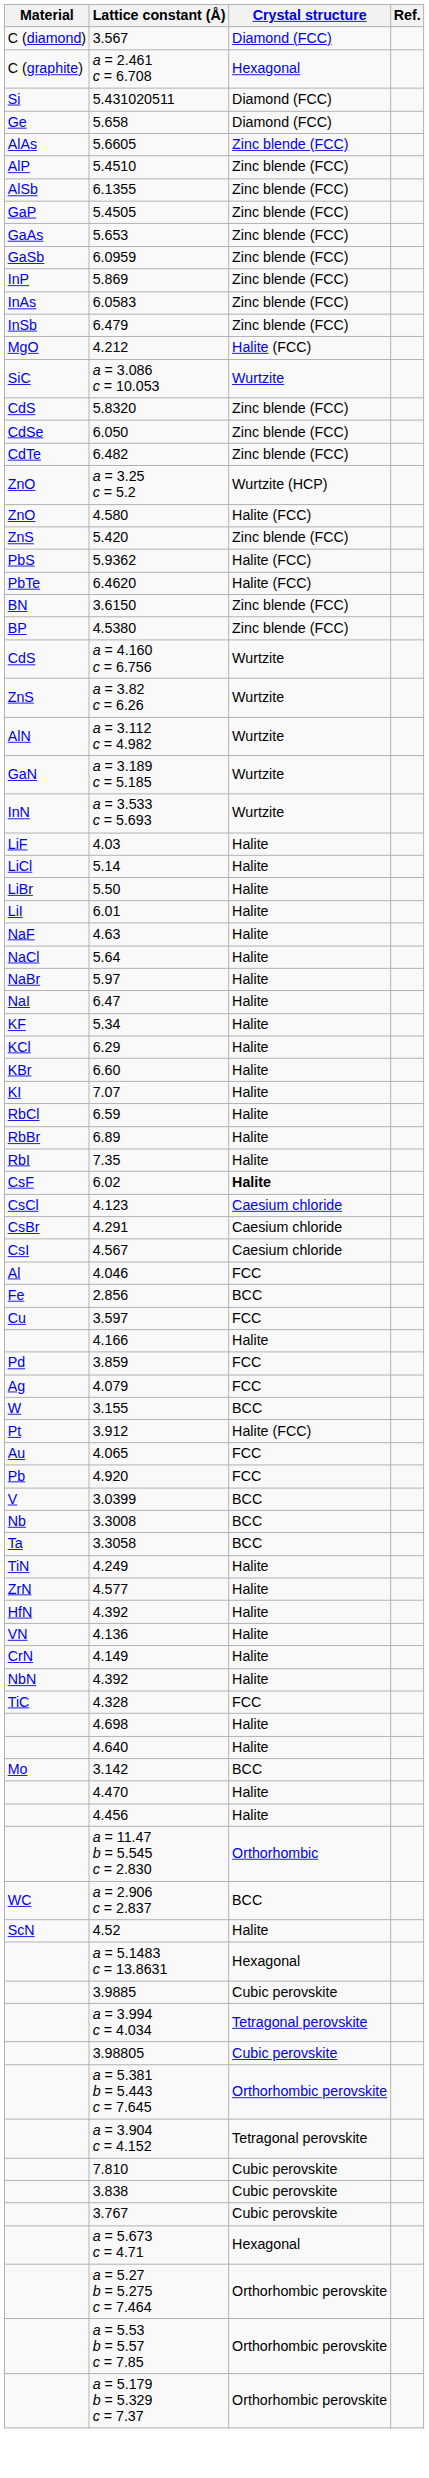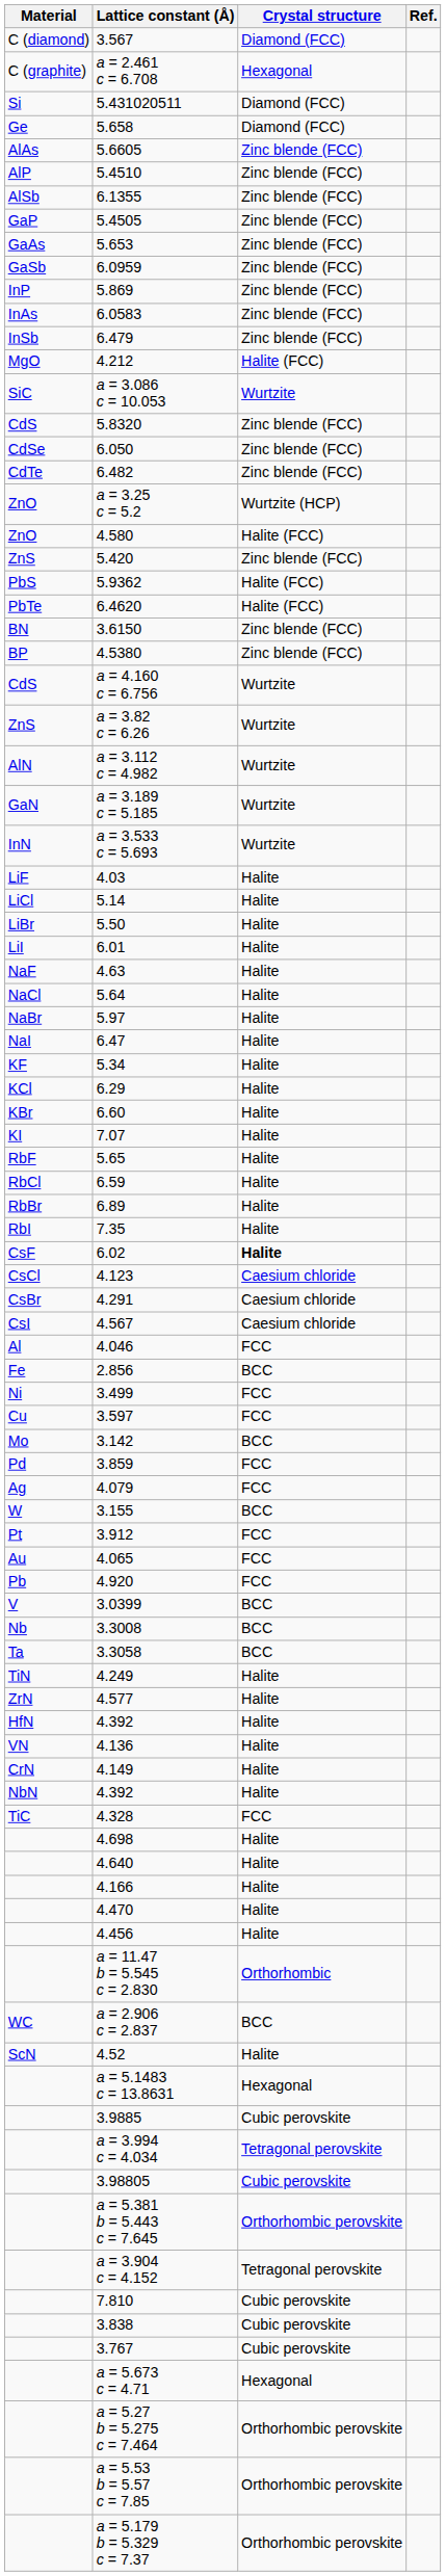 <table class="wikitable">
 <tr>
 <th>Material</th>
 <th>Lattice constant (Å)</th>
 <th><a href='#'>Crystal structure</a></th>
 <th>Ref.</th>
 </tr>
 <tr>
 <td>C (<a href='#'>diamond</a>)</td>
 <td>3.567</td>
 <td><a href='#'>Diamond (FCC)</a></td>
 <td></td>
 </tr>
 <tr>
 <td>C (<a href='#'>graphite</a>)</td>
 <td><em>a</em> = 2.461<br><em>c</em> = 6.708</td>
 <td><a href='#'>Hexagonal</a></td>
 <td></td>
 </tr>
 <tr>
 <td><a href='#'>Si</a></td>
 <td>5.431020511</td>
 <td>Diamond (FCC)</td>
 <td></td>
 </tr>
 <tr>
 <td><a href='#'>Ge</a></td>
 <td>5.658</td>
 <td>Diamond (FCC)</td>
 <td></td>
 </tr>
 <tr>
 <td><a href='#'>AlAs</a></td>
 <td>5.6605</td>
 <td><a href='#'>Zinc blende (FCC)</a></td>
 <td></td>
 </tr>
 <tr>
 <td><a href='#'>AlP</a></td>
 <td>5.4510</td>
 <td>Zinc blende (FCC)</td>
 <td></td>
 </tr>
 <tr>
 <td><a href='#'>AlSb</a></td>
 <td>6.1355</td>
 <td>Zinc blende (FCC)</td>
 <td></td>
 </tr>
 <tr>
 <td><a href='#'>GaP</a></td>
 <td>5.4505</td>
 <td>Zinc blende (FCC)</td>
 <td></td>
 </tr>
 <tr>
 <td><a href='#'>GaAs</a></td>
 <td>5.653</td>
 <td>Zinc blende (FCC)</td>
 <td></td>
 </tr>
 <tr>
 <td><a href='#'>GaSb</a></td>
 <td>6.0959</td>
 <td>Zinc blende (FCC)</td>
 <td></td>
 </tr>
 <tr>
 <td><a href='#'>InP</a></td>
 <td>5.869</td>
 <td>Zinc blende (FCC)</td>
 <td></td>
 </tr>
 <tr>
 <td><a href='#'>InAs</a></td>
 <td>6.0583</td>
 <td>Zinc blende (FCC)</td>
 <td></td>
 </tr>
 <tr>
 <td><a href='#'>InSb</a></td>
 <td>6.479</td>
 <td>Zinc blende (FCC)</td>
 <td></td>
 </tr>
 <tr>
 <td><a href='#'>MgO</a></td>
 <td>4.212</td>
 <td><a href='#'>Halite</a> (FCC)</td>
 <td></td>
 </tr>
 <tr>
 <td><a href='#'>SiC</a></td>
 <td><em>a</em> = 3.086<br><em>c</em> = 10.053</td>
 <td><a href='#'>Wurtzite</a></td>
 <td></td>
 </tr>
 <tr>
 <td><a href='#'>CdS</a></td>
 <td>5.8320</td>
 <td>Zinc blende (FCC)</td>
 <td></td>
 </tr>
 <tr>
 <td><a href='#'>CdSe</a></td>
 <td>6.050</td>
 <td>Zinc blende (FCC)</td>
 <td></td>
 </tr>
 <tr>
 <td><a href='#'>CdTe</a></td>
 <td>6.482</td>
 <td>Zinc blende (FCC)</td>
 <td></td>
 </tr>
 <tr>
 <td><a href='#'>ZnO</a></td>
 <td><em>a</em> = 3.25<br><em>c</em> = 5.2</td>
 <td>Wurtzite (HCP)</td>
 <td></td>
 </tr>
 <tr>
 <td><a href='#'>ZnO</a></td>
 <td>4.580</td>
 <td>Halite (FCC)</td>
 <td></td>
 </tr>
 <tr>
 <td><a href='#'>ZnS</a></td>
 <td>5.420</td>
 <td>Zinc blende (FCC)</td>
 <td></td>
 </tr>
 <tr>
 <td><a href='#'>PbS</a></td>
 <td>5.9362</td>
 <td>Halite (FCC)</td>
 <td></td>
 </tr>
 <tr>
 <td><a href='#'>PbTe</a></td>
 <td>6.4620</td>
 <td>Halite (FCC)</td>
 <td></td>
 </tr>
 <tr>
 <td><a href='#'>BN</a></td>
 <td>3.6150</td>
 <td>Zinc blende (FCC)</td>
 <td></td>
 </tr>
 <tr>
 <td><a href='#'>BP</a></td>
 <td>4.5380</td>
 <td>Zinc blende (FCC)</td>
 <td></td>
 </tr>
 <tr>
 <td><a href='#'>CdS</a></td>
 <td><em>a</em> = 4.160<br><em>c</em> = 6.756</td>
 <td>Wurtzite</td>
 <td></td>
 </tr>
 <tr>
 <td><a href='#'>ZnS</a></td>
 <td><em>a</em> = 3.82<br><em>c</em> = 6.26</td>
 <td>Wurtzite</td>
 <td></td>
 </tr>
 <tr>
 <td><a href='#'>AlN</a></td>
 <td><em>a</em> = 3.112<br><em>c</em> = 4.982</td>
 <td>Wurtzite</td>
 <td></td>
 </tr>
 <tr>
 <td><a href='#'>GaN</a></td>
 <td><em>a</em> = 3.189<br><em>c</em> = 5.185</td>
 <td>Wurtzite</td>
 <td></td>
 </tr>
 <tr>
 <td><a href='#'>InN</a></td>
 <td><em>a</em> = 3.533<br><em>c</em> = 5.693</td>
 <td>Wurtzite</td>
 <td></td>
 </tr>
 <tr>
 <td><a href='#'>LiF</a></td>
 <td>4.03</td>
 <td>Halite</td>
 <td></td>
 </tr>
 <tr>
 <td><a href='#'>LiCl</a></td>
 <td>5.14</td>
 <td>Halite</td>
 <td></td>
 </tr>
 <tr>
 <td><a href='#'>LiBr</a></td>
 <td>5.50</td>
 <td>Halite</td>
 <td></td>
 </tr>
 <tr>
 <td><a href='#'>LiI</a></td>
 <td>6.01</td>
 <td>Halite</td>
 <td></td>
 </tr>
 <tr>
 <td><a href='#'>NaF</a></td>
 <td>4.63</td>
 <td>Halite</td>
 <td></td>
 </tr>
 <tr>
 <td><a href='#'>NaCl</a></td>
 <td>5.64</td>
 <td>Halite</td>
 <td></td>
 </tr>
 <tr>
 <td><a href='#'>NaBr</a></td>
 <td>5.97</td>
 <td>Halite</td>
 <td></td>
 </tr>
 <tr>
 <td><a href='#'>NaI</a></td>
 <td>6.47</td>
 <td>Halite</td>
 <td></td>
 </tr>
 <tr>
 <td><a href='#'>KF</a></td>
 <td>5.34</td>
 <td>Halite</td>
 <td></td>
 </tr>
 <tr>
 <td><a href='#'>KCl</a></td>
 <td>6.29</td>
 <td>Halite</td>
 <td></td>
 </tr>
 <tr>
 <td><a href='#'>KBr</a></td>
 <td>6.60</td>
 <td>Halite</td>
 <td></td>
 </tr>
 <tr>
 <td><a href='#'>KI</a></td>
 <td>7.07</td>
 <td>Halite</td>
 <td></td>
 </tr>
 <tr>
+<td><a href='#'>RbF</a></td>
+<td>5.65</td>
+<td>Halite</td>
+<td></td>
+</tr>
+<tr>
 <td><a href='#'>RbCl</a></td>
 <td>6.59</td>
 <td>Halite</td>
 <td></td>
 </tr>
 <tr>
 <td><a href='#'>RbBr</a></td>
 <td>6.89</td>
 <td>Halite</td>
 <td></td>
 </tr>
 <tr>
 <td><a href='#'>RbI</a></td>
 <td>7.35</td>
 <td>Halite</td>
 <td></td>
 </tr>
 <tr>
 <td><a href='#'>CsF</a></td>
 <td>6.02</td>
 <td><strong>Halite</strong></td>
 <td></td>
 </tr>
 <tr>
 <td><a href='#'>CsCl</a></td>
 <td>4.123</td>
 <td><a href='#'>Caesium chloride</a></td>
 <td></td>
 </tr>
 <tr>
 <td><a href='#'>CsBr</a></td>
 <td>4.291</td>
 <td>Caesium chloride</td>
 <td></td>
 </tr>
 <tr>
 <td><a href='#'>CsI</a></td>
 <td>4.567</td>
 <td>Caesium chloride</td>
 <td></td>
 </tr>
 <tr>
 <td><a href='#'>Al</a></td>
 <td>4.046</td>
 <td>FCC</td>
 <td></td>
 </tr>
 <tr>
 <td><a href='#'>Fe</a></td>
 <td>2.856</td>
 <td>BCC</td>
 <td></td>
 </tr>
 <tr>
+<td><a href='#'>Ni</a></td>
+<td>3.499</td>
+<td>FCC</td>
+<td></td>
+</tr>
+<tr>
 <td><a href='#'>Cu</a></td>
 <td>3.597</td>
 <td>FCC</td>
 <td></td>
 </tr>
 <tr>
-<td><a href='#'></a></td>
-<td>4.166</td>
-<td>Halite</td>
+<td><a href='#'>Mo</a></td>
+<td>3.142</td>
+<td>BCC</td>
 <td></td>
 </tr>
 <tr>
 <td><a href='#'>Pd</a></td>
 <td>3.859</td>
 <td>FCC</td>
 <td></td>
 </tr>
 <tr>
 <td><a href='#'>Ag</a></td>
 <td>4.079</td>
 <td>FCC</td>
 <td></td>
 </tr>
 <tr>
 <td><a href='#'>W</a></td>
 <td>3.155</td>
 <td>BCC</td>
 <td></td>
 </tr>
 <tr>
 <td><a href='#'>Pt</a></td>
 <td>3.912</td>
-<td>Halite (FCC)</td>
+<td>FCC</td>
 <td></td>
 </tr>
 <tr>
 <td><a href='#'>Au</a></td>
 <td>4.065</td>
 <td>FCC</td>
 <td></td>
 </tr>
 <tr>
 <td><a href='#'>Pb</a></td>
 <td>4.920</td>
 <td>FCC</td>
 <td></td>
 </tr>
 <tr>
 <td><a href='#'>V</a></td>
 <td>3.0399</td>
 <td>BCC</td>
 <td></td>
 </tr>
 <tr>
 <td><a href='#'>Nb</a></td>
 <td>3.3008</td>
 <td>BCC</td>
 <td></td>
 </tr>
 <tr>
 <td><a href='#'>Ta</a></td>
 <td>3.3058</td>
 <td>BCC</td>
 <td></td>
 </tr>
 <tr>
 <td><a href='#'>TiN</a></td>
 <td>4.249</td>
 <td>Halite</td>
 <td></td>
 </tr>
 <tr>
 <td><a href='#'>ZrN</a></td>
 <td>4.577</td>
 <td>Halite</td>
 <td></td>
 </tr>
 <tr>
 <td><a href='#'>HfN</a></td>
 <td>4.392</td>
 <td>Halite</td>
 <td></td>
 </tr>
 <tr>
 <td><a href='#'>VN</a></td>
 <td>4.136</td>
 <td>Halite</td>
 <td></td>
 </tr>
 <tr>
 <td><a href='#'>CrN</a></td>
 <td>4.149</td>
 <td>Halite</td>
 <td></td>
 </tr>
 <tr>
 <td><a href='#'>NbN</a></td>
 <td>4.392</td>
 <td>Halite</td>
 <td></td>
 </tr>
 <tr>
 <td><a href='#'>TiC</a></td>
 <td>4.328</td>
 <td>FCC</td>
 <td></td>
 </tr>
 <tr>
 <td><a href='#'></a></td>
 <td>4.698</td>
 <td>Halite</td>
 <td></td>
 </tr>
 <tr>
 <td><a href='#'></a></td>
 <td>4.640</td>
 <td>Halite</td>
 <td></td>
 </tr>
 <tr>
-<td><a href='#'>Mo</a></td>
-<td>3.142</td>
-<td>BCC</td>
+<td><a href='#'></a></td>
+<td>4.166</td>
+<td>Halite</td>
 <td></td>
 </tr>
 <tr>
 <td><a href='#'></a></td>
 <td>4.470</td>
 <td>Halite</td>
 <td></td>
 </tr>
 <tr>
 <td><a href='#'></a></td>
 <td>4.456</td>
 <td>Halite</td>
 <td></td>
 </tr>
 <tr>
 <td><a href='#'></a></td>
 <td><em>a</em> = 11.47<br><em>b</em> = 5.545<br><em>c</em> = 2.830</td>
 <td><a href='#'>Orthorhombic</a></td>
 <td></td>
 </tr>
 <tr>
 <td><a href='#'>WC</a></td>
 <td><em>a</em> = 2.906<br><em>c</em> = 2.837</td>
 <td>BCC</td>
 <td></td>
 </tr>
 <tr>
 <td><a href='#'>ScN</a></td>
 <td>4.52</td>
 <td>Halite</td>
 <td></td>
 </tr>
 <tr>
 <td><a href='#'></a></td>
 <td><em>a</em> = 5.1483<br><em>c</em> = 13.8631</td>
 <td>Hexagonal</td>
 <td></td>
 </tr>
 <tr>
 <td></td>
 <td>3.9885</td>
 <td>Cubic perovskite</td>
 <td></td>
 </tr>
 <tr>
 <td><a href='#'></a></td>
 <td><em>a</em> = 3.994<br><em>c</em> = 4.034</td>
 <td><a href='#'>Tetragonal perovskite</a></td>
 <td></td>
 </tr>
 <tr>
 <td><a href='#'></a></td>
 <td>3.98805</td>
 <td><a href='#'>Cubic perovskite</a></td>
 <td></td>
 </tr>
 <tr>
 <td><a href='#'></a></td>
 <td><em>a</em> = 5.381<br><em>b</em> = 5.443<br><em>c</em> = 7.645</td>
 <td><a href='#'>Orthorhombic perovskite</a></td>
 <td></td>
 </tr>
 <tr>
 <td><a href='#'></a></td>
 <td><em>a</em> = 3.904<br><em>c</em> = 4.152</td>
 <td>Tetragonal perovskite</td>
 <td></td>
 </tr>
 <tr>
 <td><a href='#'></a></td>
 <td>7.810</td>
 <td>Cubic perovskite</td>
 <td></td>
 </tr>
 <tr>
 <td></td>
 <td>3.838</td>
 <td>Cubic perovskite</td>
 <td></td>
 </tr>
 <tr>
 <td></td>
 <td>3.767</td>
 <td>Cubic perovskite</td>
 <td></td>
 </tr>
 <tr>
 <td></td>
 <td><em>a</em> = 5.673<br><em>c</em> = 4.71</td>
 <td>Hexagonal</td>
 <td></td>
 </tr>
 <tr>
 <td></td>
 <td><em>a</em> = 5.27<br><em>b</em> = 5.275<br><em>c</em> = 7.464</td>
 <td>Orthorhombic perovskite</td>
 <td></td>
 </tr>
 <tr>
 <td></td>
 <td><em>a</em> = 5.53<br><em>b</em> = 5.57<br><em>c</em> = 7.85</td>
 <td>Orthorhombic perovskite</td>
 <td></td>
 </tr>
 <tr>
 <td></td>
 <td><em>a</em> = 5.179<br><em>b</em> = 5.329<br><em>c</em> = 7.37</td>
 <td>Orthorhombic perovskite</td>
 <td></td>
 </tr>
 </table>
